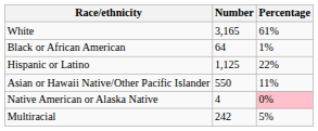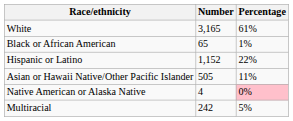 <table class="wikitable">
 <tr>
 <th>Race/ethnicity</th>
 <th>Number</th>
 <th>Percentage</th>
 </tr>
 <tr>
 <td>White</td>
 <td>3,165</td>
 <td>61%</td>
 </tr>
 <tr>
 <td>Black or African American</td>
-<td>64</td>
+<td>65</td>
 <td>1%</td>
 </tr>
 <tr>
 <td>Hispanic or Latino</td>
-<td>1,125</td>
+<td>1,152</td>
 <td>22%</td>
 </tr>
 <tr>
 <td>Asian or Hawaii Native/Other Pacific Islander</td>
-<td>550</td>
+<td>505</td>
 <td>11%</td>
 </tr>
 <tr>
 <td>Native American or Alaska Native</td>
 <td>4</td>
 <td style="background: pink;">0%</td>
 </tr>
 <tr>
 <td>Multiracial</td>
 <td>242</td>
 <td>5%</td>
 </tr>
 </table>
